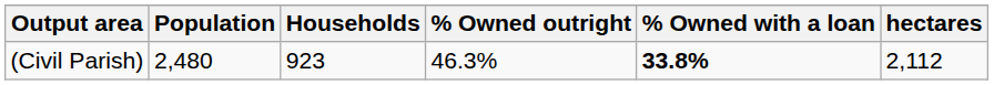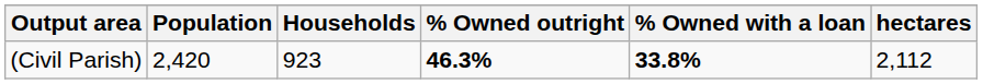 <table class="wikitable">
 <tr>
 </tr>
 <tr>
 <th>Output area</th>
 <th>Population</th>
 <th>Households</th>
 <th>% Owned outright</th>
 <th>% Owned with a loan</th>
 <th>hectares</th>
 </tr>
 <tr>
 <td>(Civil Parish)</td>
-<td>2,480</td>
+<td>2,420</td>
 <td>923</td>
-<td>46.3%</td>
+<td><strong>46.3%</strong></td>
 <td><strong>33.8%</strong></td>
 <td>2,112</td>
 </tr>
 </table>
